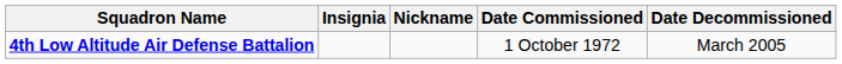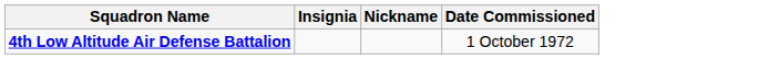 <table class="wikitable" style="text-align:center;">
 <tr bgcolor="#CCCCCC">
 <th>Squadron Name</th>
 <th>Insignia</th>
 <th>Nickname</th>
 <th>Date Commissioned</th>
-<th>Date Decommissioned</th>
 </tr>
 <tr>
 <td><strong><a href='#'>4th Low Altitude Air Defense Battalion</a></strong></td>
 <td><strong></strong></td>
 <td></td>
 <td>1 October 1972</td>
-<td>March 2005</td>
 </tr>
 </table>
